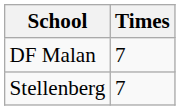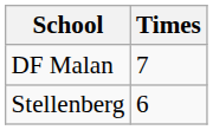 <table class="wikitable">
 <tr>
 <th>School</th>
 <th>Times</th>
 </tr>
 <tr>
 <td>DF Malan</td>
 <td>7</td>
 </tr>
 <tr>
 <td>Stellenberg</td>
-<td>7</td>
+<td>6</td>
 </tr>
 </table>
